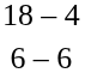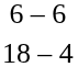 <table style="text-align:center">
 <tr>
 <th width=200></th>
 <th width=100></th>
 <th width=200></th>
 </tr>
 <tr>
 <td align=right><strong></strong></td>
+<td>6 – 6</td>
+<td align=left><strong></strong></td>
+</tr>
+<tr>
+<td align=right><strong></strong></td>
 <td>18 – 4</td>
 <td align=left></td>
 </tr>
-<tr>
-<td align=right><strong></strong></td>
-<td>6 – 6</td>
-<td align=left><strong></strong></td>
-</tr>
 </table>
